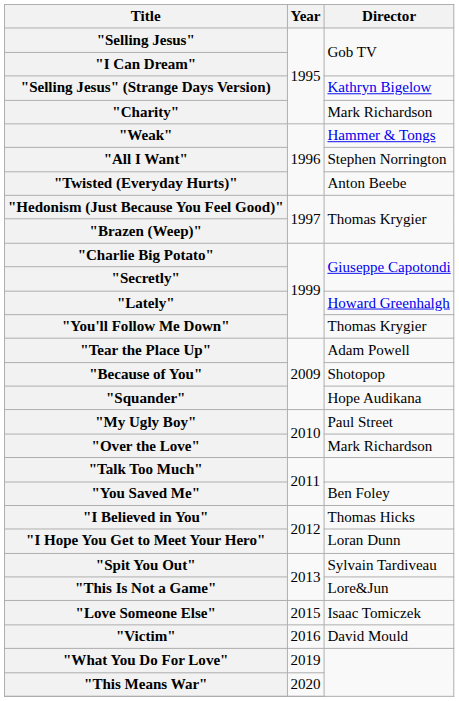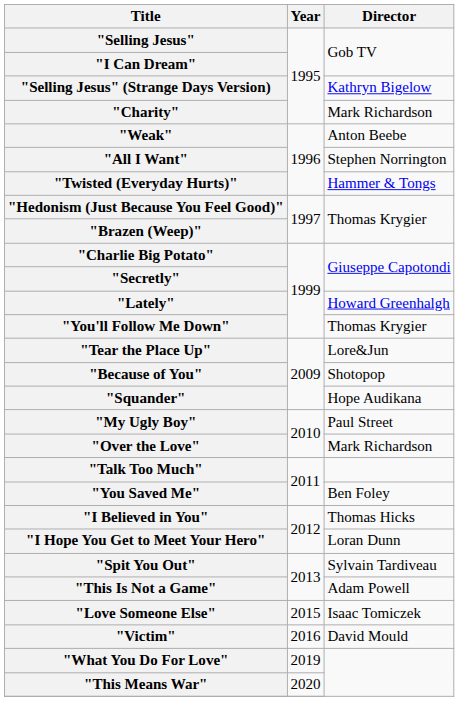 <table class="wikitable plainrowheaders">
 <tr>
 <th>Title</th>
 <th>Year</th>
 <th>Director</th>
 </tr>
 <tr>
 <th scope="row">"Selling Jesus"</th>
 <td rowspan="4">1995</td>
 <td rowspan="2">Gob TV</td>
 </tr>
 <tr>
 <th scope="row">"I Can Dream"</th>
 </tr>
 <tr>
 <th scope="row">"Selling Jesus" (Strange Days Version)</th>
 <td><a href='#'>Kathryn Bigelow</a></td>
 </tr>
 <tr>
 <th scope="row">"Charity"</th>
 <td>Mark Richardson</td>
 </tr>
 <tr>
 <th scope="row">"Weak"</th>
 <td rowspan="3">1996</td>
-<td><a href='#'>Hammer & Tongs</a></td>
+<td>Anton Beebe</td>
 </tr>
 <tr>
 <th scope="row">"All I Want"</th>
 <td>Stephen Norrington</td>
 </tr>
 <tr>
 <th scope="row">"Twisted (Everyday Hurts)"</th>
-<td>Anton Beebe</td>
+<td><a href='#'>Hammer & Tongs</a></td>
 </tr>
 <tr>
 <th scope="row">"Hedonism (Just Because You Feel Good)"</th>
 <td rowspan="2">1997</td>
 <td rowspan="2">Thomas Krygier</td>
 </tr>
 <tr>
 <th scope="row">"Brazen (Weep)"</th>
 </tr>
 <tr>
 <th scope="row">"Charlie Big Potato"</th>
 <td rowspan="4">1999</td>
 <td rowspan="2"><a href='#'>Giuseppe Capotondi</a></td>
 </tr>
 <tr>
 <th scope="row">"Secretly"</th>
 </tr>
 <tr>
 <th scope="row">"Lately"</th>
 <td><a href='#'>Howard Greenhalgh</a></td>
 </tr>
 <tr>
 <th scope="row">"You'll Follow Me Down"</th>
 <td>Thomas Krygier</td>
 </tr>
 <tr>
 <th scope="row">"Tear the Place Up"</th>
 <td rowspan="3">2009</td>
-<td>Adam Powell</td>
+<td>Lore&Jun</td>
 </tr>
 <tr>
 <th scope="row">"Because of You"</th>
 <td>Shotopop</td>
 </tr>
 <tr>
 <th scope="row">"Squander"</th>
 <td>Hope Audikana</td>
 </tr>
 <tr>
 <th scope="row">"My Ugly Boy"</th>
 <td rowspan="2">2010</td>
 <td>Paul Street</td>
 </tr>
 <tr>
 <th scope="row">"Over the Love"</th>
 <td>Mark Richardson</td>
 </tr>
 <tr>
 <th scope="row">"Talk Too Much"</th>
 <td rowspan="2">2011</td>
 <td></td>
 </tr>
 <tr>
 <th scope="row">"You Saved Me"</th>
 <td>Ben Foley</td>
 </tr>
 <tr>
 <th scope="row">"I Believed in You"</th>
 <td rowspan="2">2012</td>
 <td>Thomas Hicks</td>
 </tr>
 <tr>
 <th scope="row">"I Hope You Get to Meet Your Hero"</th>
 <td>Loran Dunn</td>
 </tr>
 <tr>
 <th scope="row">"Spit You Out"</th>
 <td rowspan="2">2013</td>
 <td>Sylvain Tardiveau</td>
 </tr>
 <tr>
 <th scope="row">"This Is Not a Game"</th>
-<td>Lore&Jun</td>
+<td>Adam Powell</td>
 </tr>
 <tr>
 <th scope="row">"Love Someone Else"</th>
 <td>2015</td>
 <td>Isaac Tomiczek</td>
 </tr>
 <tr>
 <th scope="row">"Victim"</th>
 <td>2016</td>
 <td>David Mould</td>
 </tr>
 <tr>
 <th scope="row">"What You Do For Love"</th>
 <td>2019</td>
 </tr>
 <tr>
 <th scope="row">"This Means War"</th>
 <td>2020</td>
 </tr>
 <tr>
 </tr>
 </table>
